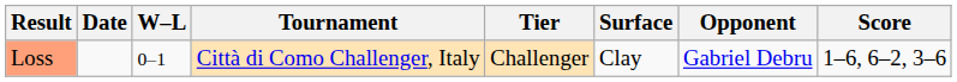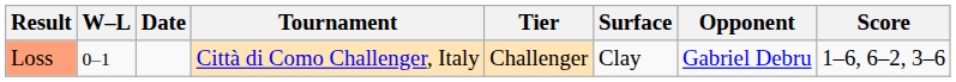 <table class="wikitable">
 <tr>
 <th>Result</th>
+<th class="unsortable">W–L</th>
 <th>Date</th>
-<th class="unsortable">W–L</th>
 <th>Tournament</th>
 <th>Tier</th>
 <th>Surface</th>
 <th>Opponent</th>
 <th class="unsortable">Score</th>
 </tr>
 <tr>
 <td bgcolor=ffa07a>Loss</td>
+<td><small>0–1</small></td>
 <td><a href='#'></a></td>
-<td><small>0–1</small></td>
 <td style="background:moccasin;"><a href='#'>Città di Como Challenger</a>, Italy</td>
 <td style="background:moccasin;">Challenger</td>
 <td>Clay</td>
 <td> <a href='#'>Gabriel Debru</a></td>
 <td>1–6, 6–2, 3–6</td>
 </tr>
 </table>
